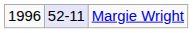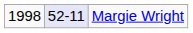 <table class="wikitable">
 <tr>
 </tr>
 <tr>
-<td>1996</td>
+<td>1998</td>
 <td style="background: lavender;">52-11</td>
 <td><a href='#'>Margie Wright</a></td>
 </tr>
 </table>
